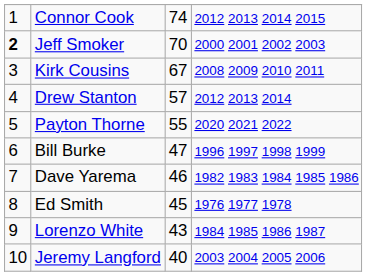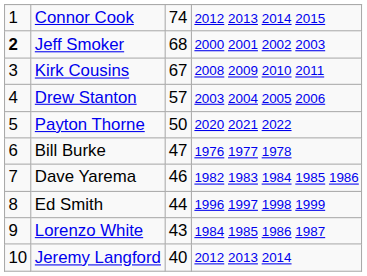 <table class="wikitable">
 <tr>
 </tr>
 <tr>
 <td>1</td>
 <td><a href='#'>Connor Cook</a></td>
 <td><abbr>74</abbr></td>
 <td style="font-size:80%;"><a href='#'>2012</a> <a href='#'>2013</a> <a href='#'>2014</a> <a href='#'>2015</a></td>
 </tr>
 <tr>
 <td><strong>2</strong></td>
 <td><a href='#'>Jeff Smoker</a></td>
-<td><abbr>70</abbr></td>
+<td><abbr>68</abbr></td>
 <td style="font-size:80%;"><a href='#'>2000</a> <a href='#'>2001</a> <a href='#'>2002</a> <a href='#'>2003</a></td>
 </tr>
 <tr>
 <td>3</td>
 <td><a href='#'>Kirk Cousins</a></td>
 <td><abbr>67</abbr></td>
 <td style="font-size:80%;"><a href='#'>2008</a> <a href='#'>2009</a> <a href='#'>2010</a> <a href='#'>2011</a></td>
 </tr>
 <tr>
 <td>4</td>
 <td><a href='#'>Drew Stanton</a></td>
 <td><abbr>57</abbr></td>
-<td style="font-size:80%;"><a href='#'>2012</a> <a href='#'>2013</a> <a href='#'>2014</a></td>
+<td style="font-size:80%;"><a href='#'>2003</a> <a href='#'>2004</a> <a href='#'>2005</a> <a href='#'>2006</a></td>
 </tr>
 <tr>
 <td>5</td>
 <td><a href='#'>Payton Thorne</a></td>
-<td><abbr>55</abbr></td>
+<td><abbr>50</abbr></td>
 <td style="font-size:80%;"><a href='#'>2020</a> <a href='#'>2021</a> <a href='#'>2022</a></td>
 </tr>
 <tr>
 <td>6</td>
 <td>Bill Burke</td>
 <td><abbr>47</abbr></td>
-<td style="font-size:80%;"><a href='#'>1996</a> <a href='#'>1997</a> <a href='#'>1998</a> <a href='#'>1999</a></td>
+<td style="font-size:80%;"><a href='#'>1976</a> <a href='#'>1977</a> <a href='#'>1978</a></td>
 </tr>
 <tr>
 <td>7</td>
 <td>Dave Yarema</td>
 <td><abbr>46</abbr></td>
 <td style="font-size:80%;"><a href='#'>1982</a> <a href='#'>1983</a> <a href='#'>1984</a> <a href='#'>1985</a> <a href='#'>1986</a></td>
 </tr>
 <tr>
 <td>8</td>
 <td>Ed Smith</td>
-<td><abbr>45</abbr></td>
-<td style="font-size:80%;"><a href='#'>1976</a> <a href='#'>1977</a> <a href='#'>1978</a></td>
+<td><abbr>44</abbr></td>
+<td style="font-size:80%;"><a href='#'>1996</a> <a href='#'>1997</a> <a href='#'>1998</a> <a href='#'>1999</a></td>
 </tr>
 <tr>
 <td>9</td>
 <td><a href='#'>Lorenzo White</a></td>
 <td><abbr>43</abbr></td>
 <td style="font-size:80%;"><a href='#'>1984</a> <a href='#'>1985</a> <a href='#'>1986</a> <a href='#'>1987</a></td>
 </tr>
 <tr>
 <td>10</td>
 <td><a href='#'>Jeremy Langford</a></td>
 <td><abbr>40</abbr></td>
-<td style="font-size:80%;"><a href='#'>2003</a> <a href='#'>2004</a> <a href='#'>2005</a> <a href='#'>2006</a></td>
+<td style="font-size:80%;"><a href='#'>2012</a> <a href='#'>2013</a> <a href='#'>2014</a></td>
 </tr>
 </table>
